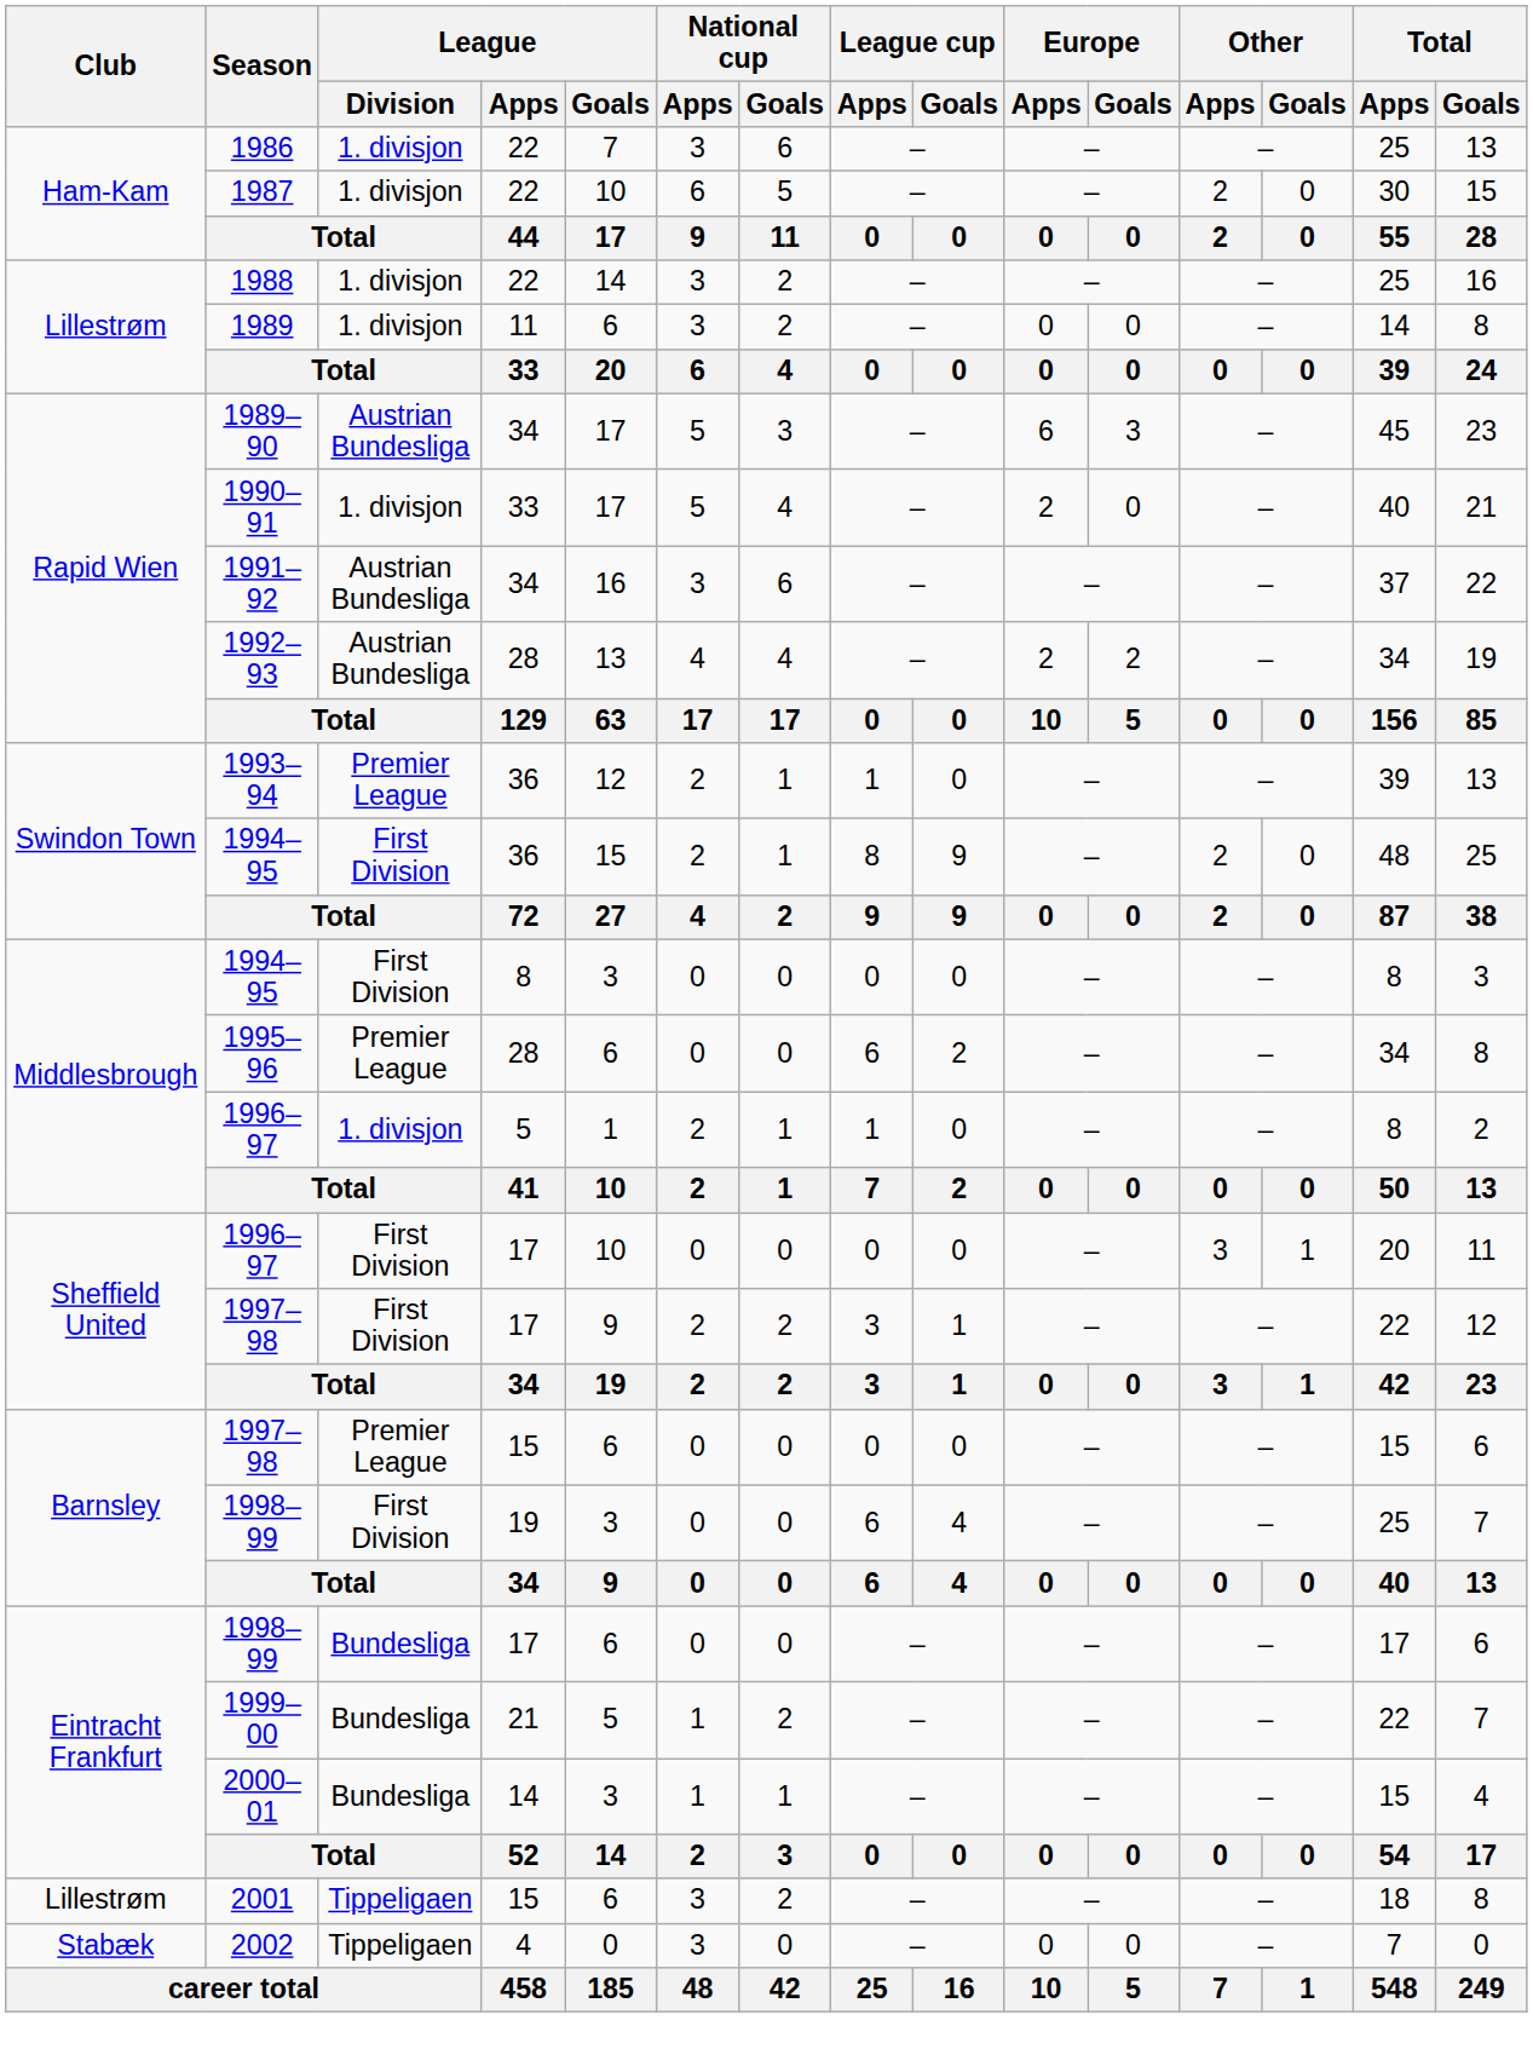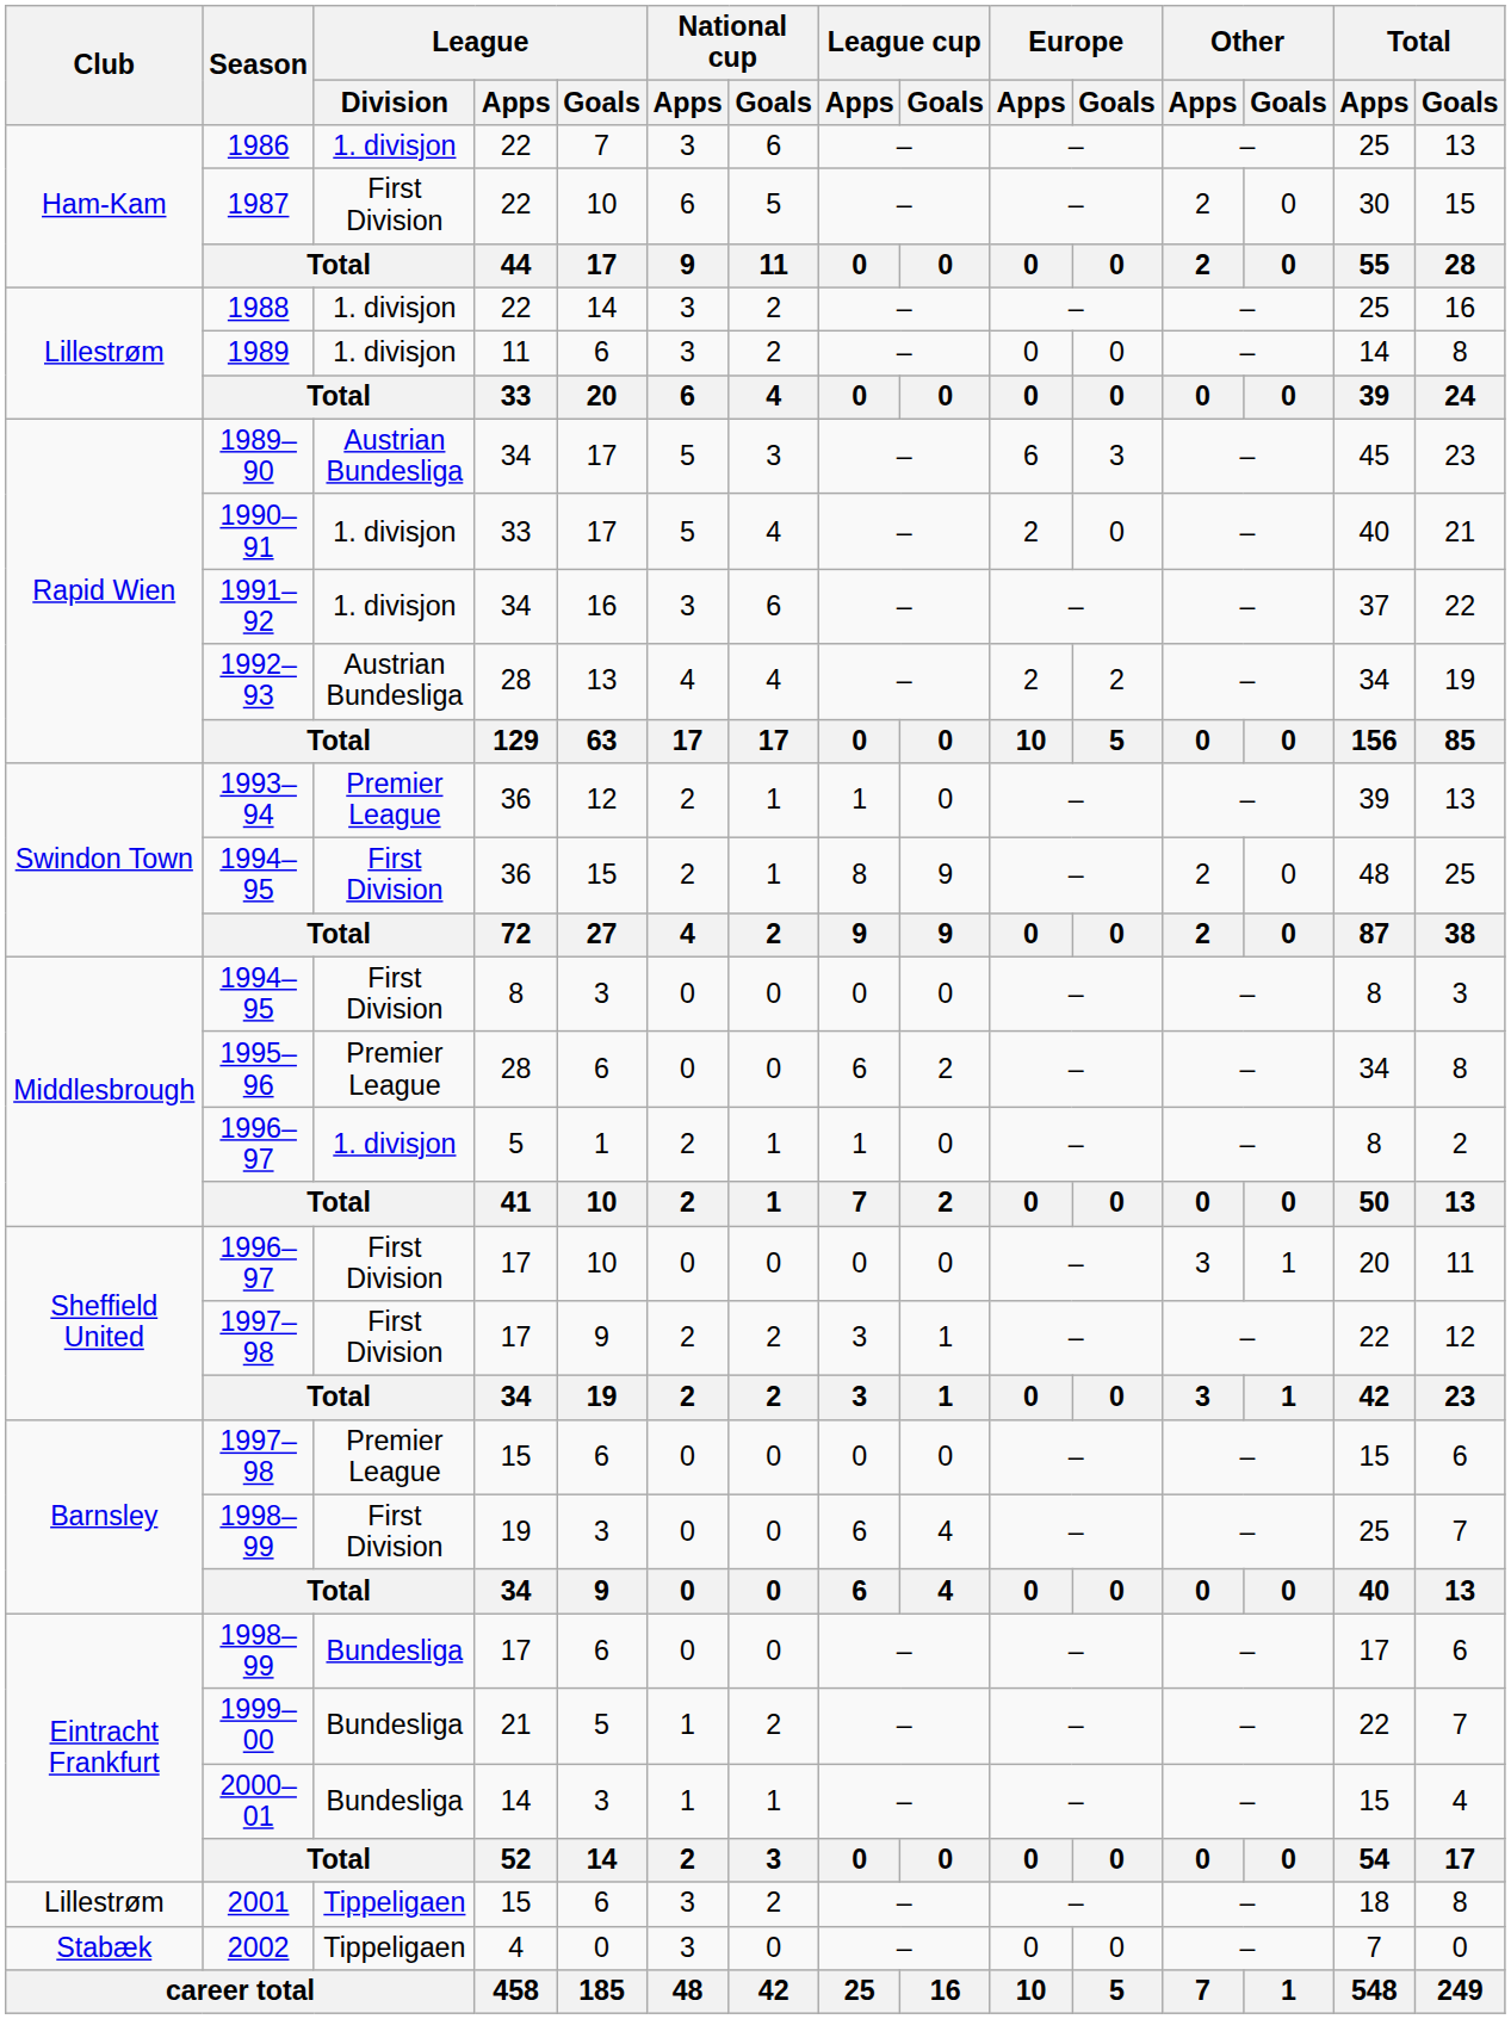 <table class="wikitable" style="text-align:center">
 <tr>
 <th rowspan="2">Club</th>
 <th rowspan="2">Season</th>
 <th colspan="3">League</th>
 <th colspan="2">National cup</th>
 <th colspan="2">League cup</th>
 <th colspan="2">Europe</th>
 <th colspan="2">Other</th>
 <th colspan="2">Total</th>
 </tr>
 <tr>
 <th>Division</th>
 <th>Apps</th>
 <th>Goals</th>
 <th>Apps</th>
 <th>Goals</th>
 <th>Apps</th>
 <th>Goals</th>
 <th>Apps</th>
 <th>Goals</th>
 <th>Apps</th>
 <th>Goals</th>
 <th>Apps</th>
 <th>Goals</th>
 </tr>
 <tr>
 <td rowspan="3"><a href='#'>Ham-Kam</a></td>
 <td><a href='#'>1986</a></td>
 <td><a href='#'>1. divisjon</a></td>
 <td>22</td>
 <td>7</td>
 <td>3</td>
 <td>6</td>
 <td colspan="2">–</td>
 <td colspan="2">–</td>
 <td colspan="2">–</td>
 <td>25</td>
 <td>13</td>
 </tr>
 <tr>
 <td><a href='#'>1987</a></td>
-<td>1. divisjon</td>
+<td>First Division</td>
 <td>22</td>
 <td>10</td>
 <td>6</td>
 <td>5</td>
 <td colspan="2">–</td>
 <td colspan="2">–</td>
 <td>2</td>
 <td>0</td>
 <td>30</td>
 <td>15</td>
 </tr>
 <tr>
 <th colspan="2">Total</th>
 <th>44</th>
 <th>17</th>
 <th>9</th>
 <th>11</th>
 <th>0</th>
 <th>0</th>
 <th>0</th>
 <th>0</th>
 <th>2</th>
 <th>0</th>
 <th>55</th>
 <th>28</th>
 </tr>
 <tr>
 <td rowspan="3"><a href='#'>Lillestrøm</a></td>
 <td><a href='#'>1988</a></td>
 <td>1. divisjon</td>
 <td>22</td>
 <td>14</td>
 <td>3</td>
 <td>2</td>
 <td colspan="2">–</td>
 <td colspan="2">–</td>
 <td colspan="2">–</td>
 <td>25</td>
 <td>16</td>
 </tr>
 <tr>
 <td><a href='#'>1989</a></td>
 <td>1. divisjon</td>
 <td>11</td>
 <td>6</td>
 <td>3</td>
 <td>2</td>
 <td colspan="2">–</td>
 <td>0</td>
 <td>0</td>
 <td colspan="2">–</td>
 <td>14</td>
 <td>8</td>
 </tr>
 <tr>
 <th colspan="2">Total</th>
 <th>33</th>
 <th>20</th>
 <th>6</th>
 <th>4</th>
 <th>0</th>
 <th>0</th>
 <th>0</th>
 <th>0</th>
 <th>0</th>
 <th>0</th>
 <th>39</th>
 <th>24</th>
 </tr>
 <tr>
 <td rowspan="5"><a href='#'>Rapid Wien</a></td>
 <td><a href='#'>1989–90</a></td>
 <td><a href='#'>Austrian Bundesliga</a></td>
 <td>34</td>
 <td>17</td>
 <td>5</td>
 <td>3</td>
 <td colspan="2">–</td>
 <td>6</td>
 <td>3</td>
 <td colspan="2">–</td>
 <td>45</td>
 <td>23</td>
 </tr>
 <tr>
 <td><a href='#'>1990–91</a></td>
 <td>1. divisjon</td>
 <td>33</td>
 <td>17</td>
 <td>5</td>
 <td>4</td>
 <td colspan="2">–</td>
 <td>2</td>
 <td>0</td>
 <td colspan="2">–</td>
 <td>40</td>
 <td>21</td>
 </tr>
 <tr>
 <td><a href='#'>1991–92</a></td>
-<td>Austrian Bundesliga</td>
+<td>1. divisjon</td>
 <td>34</td>
 <td>16</td>
 <td>3</td>
 <td>6</td>
 <td colspan="2">–</td>
 <td colspan="2">–</td>
 <td colspan="2">–</td>
 <td>37</td>
 <td>22</td>
 </tr>
 <tr>
 <td><a href='#'>1992–93</a></td>
 <td>Austrian Bundesliga</td>
 <td>28</td>
 <td>13</td>
 <td>4</td>
 <td>4</td>
 <td colspan="2">–</td>
 <td>2</td>
 <td>2</td>
 <td colspan="2">–</td>
 <td>34</td>
 <td>19</td>
 </tr>
 <tr>
 <th colspan="2">Total</th>
 <th>129</th>
 <th>63</th>
 <th>17</th>
 <th>17</th>
 <th>0</th>
 <th>0</th>
 <th>10</th>
 <th>5</th>
 <th>0</th>
 <th>0</th>
 <th>156</th>
 <th>85</th>
 </tr>
 <tr>
 <td rowspan="3"><a href='#'>Swindon Town</a></td>
 <td><a href='#'>1993–94</a></td>
 <td><a href='#'>Premier League</a></td>
 <td>36</td>
 <td>12</td>
 <td>2</td>
 <td>1</td>
 <td>1</td>
 <td>0</td>
 <td colspan="2">–</td>
 <td colspan="2">–</td>
 <td>39</td>
 <td>13</td>
 </tr>
 <tr>
 <td><a href='#'>1994–95</a></td>
 <td><a href='#'>First Division</a></td>
 <td>36</td>
 <td>15</td>
 <td>2</td>
 <td>1</td>
 <td>8</td>
 <td>9</td>
 <td colspan="2">–</td>
 <td>2</td>
 <td>0</td>
 <td>48</td>
 <td>25</td>
 </tr>
 <tr>
 <th colspan="2">Total</th>
 <th>72</th>
 <th>27</th>
 <th>4</th>
 <th>2</th>
 <th>9</th>
 <th>9</th>
 <th>0</th>
 <th>0</th>
 <th>2</th>
 <th>0</th>
 <th>87</th>
 <th>38</th>
 </tr>
 <tr>
 <td rowspan="4"><a href='#'>Middlesbrough</a></td>
 <td><a href='#'>1994–95</a></td>
 <td>First Division</td>
 <td>8</td>
 <td>3</td>
 <td>0</td>
 <td>0</td>
 <td>0</td>
 <td>0</td>
 <td colspan="2">–</td>
 <td colspan="2">–</td>
 <td>8</td>
 <td>3</td>
 </tr>
 <tr>
 <td><a href='#'>1995–96</a></td>
 <td>Premier League</td>
 <td>28</td>
 <td>6</td>
 <td>0</td>
 <td>0</td>
 <td>6</td>
 <td>2</td>
 <td colspan="2">–</td>
 <td colspan="2">–</td>
 <td>34</td>
 <td>8</td>
 </tr>
 <tr>
 <td><a href='#'>1996–97</a></td>
 <td><a href='#'>1. divisjon</a></td>
 <td>5</td>
 <td>1</td>
 <td>2</td>
 <td>1</td>
 <td>1</td>
 <td>0</td>
 <td colspan="2">–</td>
 <td colspan="2">–</td>
 <td>8</td>
 <td>2</td>
 </tr>
 <tr>
 <th colspan="2">Total</th>
 <th>41</th>
 <th>10</th>
 <th>2</th>
 <th>1</th>
 <th>7</th>
 <th>2</th>
 <th>0</th>
 <th>0</th>
 <th>0</th>
 <th>0</th>
 <th>50</th>
 <th>13</th>
 </tr>
 <tr>
 <td rowspan="3"><a href='#'>Sheffield United</a></td>
 <td><a href='#'>1996–97</a></td>
 <td>First Division</td>
 <td>17</td>
 <td>10</td>
 <td>0</td>
 <td>0</td>
 <td>0</td>
 <td>0</td>
 <td colspan="2">–</td>
 <td>3</td>
 <td>1</td>
 <td>20</td>
 <td>11</td>
 </tr>
 <tr>
 <td><a href='#'>1997–98</a></td>
 <td>First Division</td>
 <td>17</td>
 <td>9</td>
 <td>2</td>
 <td>2</td>
 <td>3</td>
 <td>1</td>
 <td colspan="2">–</td>
 <td colspan="2">–</td>
 <td>22</td>
 <td>12</td>
 </tr>
 <tr>
 <th colspan="2">Total</th>
 <th>34</th>
 <th>19</th>
 <th>2</th>
 <th>2</th>
 <th>3</th>
 <th>1</th>
 <th>0</th>
 <th>0</th>
 <th>3</th>
 <th>1</th>
 <th>42</th>
 <th>23</th>
 </tr>
 <tr>
 <td rowspan="3"><a href='#'>Barnsley</a></td>
 <td><a href='#'>1997–98</a></td>
 <td>Premier League</td>
 <td>15</td>
 <td>6</td>
 <td>0</td>
 <td>0</td>
 <td>0</td>
 <td>0</td>
 <td colspan="2">–</td>
 <td colspan="2">–</td>
 <td>15</td>
 <td>6</td>
 </tr>
 <tr>
 <td><a href='#'>1998–99</a></td>
 <td>First Division</td>
 <td>19</td>
 <td>3</td>
 <td>0</td>
 <td>0</td>
 <td>6</td>
 <td>4</td>
 <td colspan="2">–</td>
 <td colspan="2">–</td>
 <td>25</td>
 <td>7</td>
 </tr>
 <tr>
 <th colspan="2">Total</th>
 <th>34</th>
 <th>9</th>
 <th>0</th>
 <th>0</th>
 <th>6</th>
 <th>4</th>
 <th>0</th>
 <th>0</th>
 <th>0</th>
 <th>0</th>
 <th>40</th>
 <th>13</th>
 </tr>
 <tr>
 <td rowspan="4"><a href='#'>Eintracht Frankfurt</a></td>
 <td><a href='#'>1998–99</a></td>
 <td><a href='#'>Bundesliga</a></td>
 <td>17</td>
 <td>6</td>
 <td>0</td>
 <td>0</td>
 <td colspan="2">–</td>
 <td colspan="2">–</td>
 <td colspan="2">–</td>
 <td>17</td>
 <td>6</td>
 </tr>
 <tr>
 <td><a href='#'>1999–00</a></td>
 <td>Bundesliga</td>
 <td>21</td>
 <td>5</td>
 <td>1</td>
 <td>2</td>
 <td colspan="2">–</td>
 <td colspan="2">–</td>
 <td colspan="2">–</td>
 <td>22</td>
 <td>7</td>
 </tr>
 <tr>
 <td><a href='#'>2000–01</a></td>
 <td>Bundesliga</td>
 <td>14</td>
 <td>3</td>
 <td>1</td>
 <td>1</td>
 <td colspan="2">–</td>
 <td colspan="2">–</td>
 <td colspan="2">–</td>
 <td>15</td>
 <td>4</td>
 </tr>
 <tr>
 <th colspan="2">Total</th>
 <th>52</th>
 <th>14</th>
 <th>2</th>
 <th>3</th>
 <th>0</th>
 <th>0</th>
 <th>0</th>
 <th>0</th>
 <th>0</th>
 <th>0</th>
 <th>54</th>
 <th>17</th>
 </tr>
 <tr>
 <td>Lillestrøm</td>
 <td><a href='#'>2001</a></td>
 <td><a href='#'>Tippeligaen</a></td>
 <td>15</td>
 <td>6</td>
 <td>3</td>
 <td>2</td>
 <td colspan="2">–</td>
 <td colspan="2">–</td>
 <td colspan="2">–</td>
 <td>18</td>
 <td>8</td>
 </tr>
 <tr>
 <td><a href='#'>Stabæk</a></td>
 <td><a href='#'>2002</a></td>
 <td>Tippeligaen</td>
 <td>4</td>
 <td>0</td>
 <td>3</td>
 <td>0</td>
 <td colspan="2">–</td>
 <td>0</td>
 <td>0</td>
 <td colspan="2">–</td>
 <td>7</td>
 <td>0</td>
 </tr>
 <tr>
 <th colspan="3">career total</th>
 <th>458</th>
 <th>185</th>
 <th>48</th>
 <th>42</th>
 <th>25</th>
 <th>16</th>
 <th>10</th>
 <th>5</th>
 <th>7</th>
 <th>1</th>
 <th>548</th>
 <th>249</th>
 </tr>
 </table>
